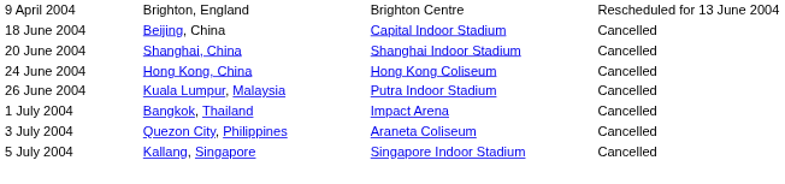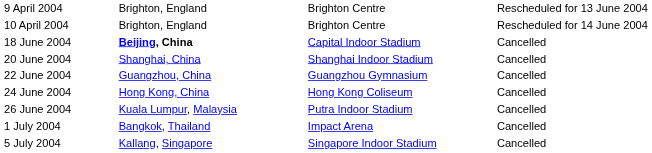 <table cellpadding="2" style="border: 0px solid darkgray; font-size:90%">
 <tr>
 <th width="150"></th>
 <th width="250"></th>
 <th width="250"></th>
 <th width="650"></th>
 </tr>
 <tr border="0">
 <td>9 April 2004</td>
 <td>Brighton, England</td>
 <td>Brighton Centre</td>
 <td>Rescheduled for 13 June 2004</td>
 </tr>
 <tr>
+<td>10 April 2004</td>
+<td>Brighton, England</td>
+<td>Brighton Centre</td>
+<td>Rescheduled for 14 June 2004</td>
+</tr>
+<tr>
 <td>18 June 2004</td>
-<td><a href='#'>Beijing</a>, China</td>
+<td><strong><a href='#'>Beijing</a>, China</strong></td>
 <td><a href='#'>Capital Indoor Stadium</a></td>
 <td>Cancelled</td>
 </tr>
 <tr>
 <td>20 June 2004</td>
 <td><a href='#'>Shanghai, China</a></td>
 <td><a href='#'>Shanghai Indoor Stadium</a></td>
+<td>Cancelled</td>
+</tr>
+<tr>
+<td>22 June 2004</td>
+<td><a href='#'>Guangzhou, China</a></td>
+<td><a href='#'>Guangzhou Gymnasium</a></td>
 <td>Cancelled</td>
 </tr>
 <tr>
 <td>24 June 2004</td>
 <td><a href='#'>Hong Kong, China</a></td>
 <td><a href='#'>Hong Kong Coliseum</a></td>
 <td>Cancelled</td>
 </tr>
 <tr>
 <td>26 June 2004</td>
 <td><a href='#'>Kuala Lumpur</a>, <a href='#'>Malaysia</a></td>
 <td><a href='#'>Putra Indoor Stadium</a></td>
 <td>Cancelled</td>
 </tr>
 <tr>
 <td>1 July 2004</td>
 <td><a href='#'>Bangkok</a>, <a href='#'>Thailand</a></td>
 <td><a href='#'>Impact Arena</a></td>
 <td>Cancelled</td>
 </tr>
 <tr>
-<td>3 July 2004</td>
-<td><a href='#'>Quezon City</a>, <a href='#'>Philippines</a></td>
-<td><a href='#'>Araneta Coliseum</a></td>
-<td>Cancelled</td>
-</tr>
-<tr>
 <td>5 July 2004</td>
 <td><a href='#'>Kallang</a>, <a href='#'>Singapore</a></td>
 <td><a href='#'>Singapore Indoor Stadium</a></td>
 <td>Cancelled</td>
 </tr>
 <tr>
 </tr>
 </table>
